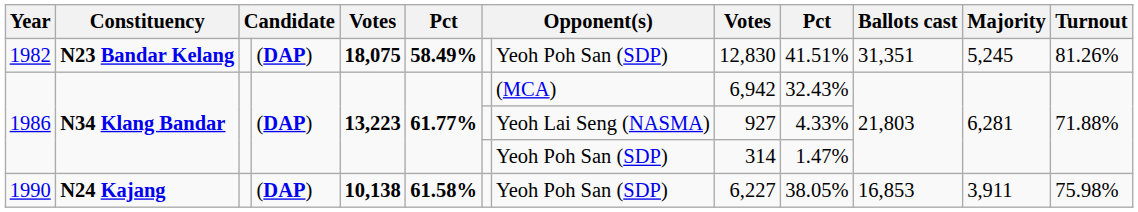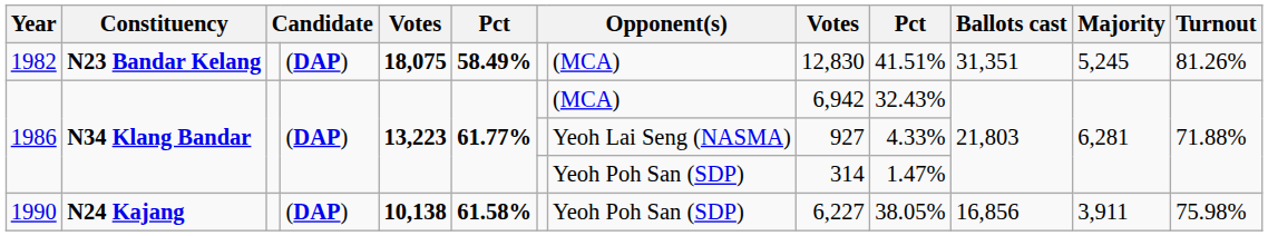 <table class="wikitable" style="margin:0.5em ; font-size:95%">
 <tr>
 <th>Year</th>
 <th>Constituency</th>
 <th colspan=2>Candidate</th>
 <th>Votes</th>
 <th>Pct</th>
 <th colspan=2>Opponent(s)</th>
 <th>Votes</th>
 <th>Pct</th>
 <th>Ballots cast</th>
 <th>Majority</th>
 <th>Turnout</th>
 </tr>
 <tr>
 <td><a href='#'>1982</a></td>
 <td><strong>N23 <a href='#'>Bandar Kelang</a></strong></td>
 <td></td>
 <td> (<a href='#'><strong>DAP</strong></a>)</td>
 <td align="right"><strong>18,075</strong></td>
 <td><strong>58.49%</strong></td>
 <td></td>
-<td>Yeoh Poh San (<a href='#'>SDP</a>)</td>
+<td> (<a href='#'>MCA</a>)</td>
 <td align="right">12,830</td>
 <td>41.51%</td>
 <td>31,351</td>
 <td>5,245</td>
 <td>81.26%</td>
 </tr>
 <tr>
 <td rowspan=3><a href='#'>1986</a></td>
 <td rowspan=3><strong>N34 <a href='#'>Klang Bandar</a></strong></td>
 <td rowspan=3 ></td>
 <td rowspan=3> (<a href='#'><strong>DAP</strong></a>)</td>
 <td rowspan=3 align=right><strong>13,223</strong></td>
 <td rowspan=3><strong>61.77%</strong></td>
 <td></td>
 <td> (<a href='#'>MCA</a>)</td>
 <td align="right">6,942</td>
 <td>32.43%</td>
 <td rowspan=3>21,803</td>
 <td rowspan=3>6,281</td>
 <td rowspan=3>71.88%</td>
 </tr>
 <tr>
 <td bgcolor=></td>
 <td>Yeoh Lai Seng (<a href='#'>NASMA</a>)</td>
 <td align="right">927</td>
 <td align="right">4.33%</td>
 </tr>
 <tr>
 <td bgcolor=></td>
 <td>Yeoh Poh San (<a href='#'>SDP</a>)</td>
 <td align="right">314</td>
 <td align="right">1.47%</td>
 </tr>
 <tr>
 <td><a href='#'>1990</a></td>
 <td><strong>N24 <a href='#'>Kajang</a></strong></td>
 <td></td>
 <td> (<a href='#'><strong>DAP</strong></a>)</td>
 <td align="right"><strong>10,138</strong></td>
 <td><strong>61.58%</strong></td>
 <td></td>
 <td>Yeoh Poh San (<a href='#'>SDP</a>)</td>
 <td align="right">6,227</td>
 <td>38.05%</td>
-<td>16,853</td>
+<td>16,856</td>
 <td>3,911</td>
 <td>75.98%</td>
 </tr>
 </table>
